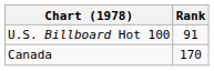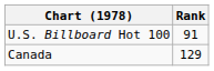 <table class="wikitable">
 <tr>
 <th align="left">Chart (1978)</th>
 <th style="text-align:center;">Rank</th>
 </tr>
 <tr>
 <td>U.S. <em>Billboard</em> Hot 100</td>
 <td style="text-align:center;">91</td>
 </tr>
 <tr>
 <td>Canada</td>
-<td style="text-align:center;">170</td>
+<td style="text-align:center;">129</td>
 </tr>
 </table>
